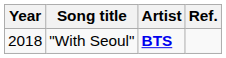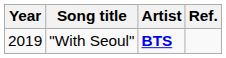 <table class="wikitable">
 <tr>
 <th>Year</th>
 <th>Song title</th>
 <th>Artist</th>
 <th>Ref.</th>
 </tr>
 <tr>
-<td>2018</td>
+<td>2019</td>
 <td>"With Seoul"</td>
 <td><strong><a href='#'>BTS</a></strong></td>
 <td></td>
 </tr>
 </table>
